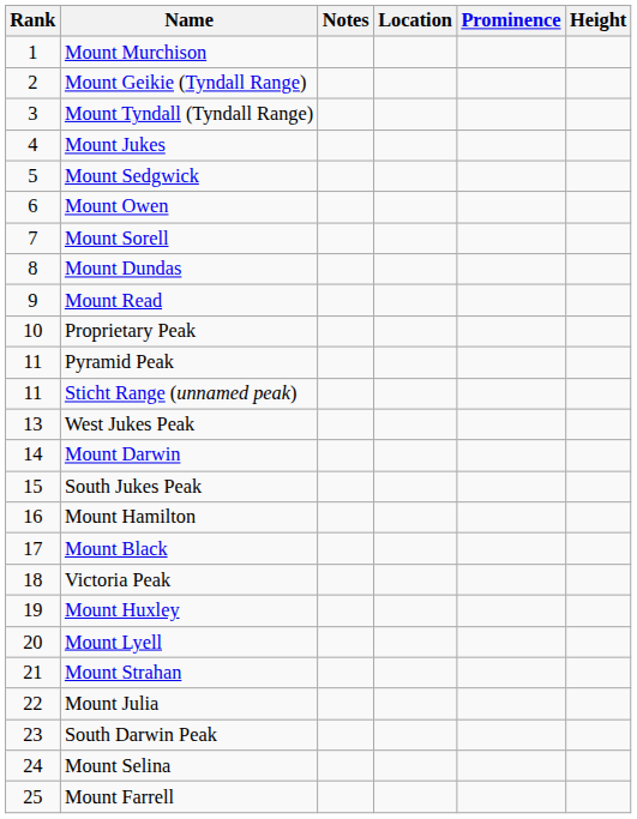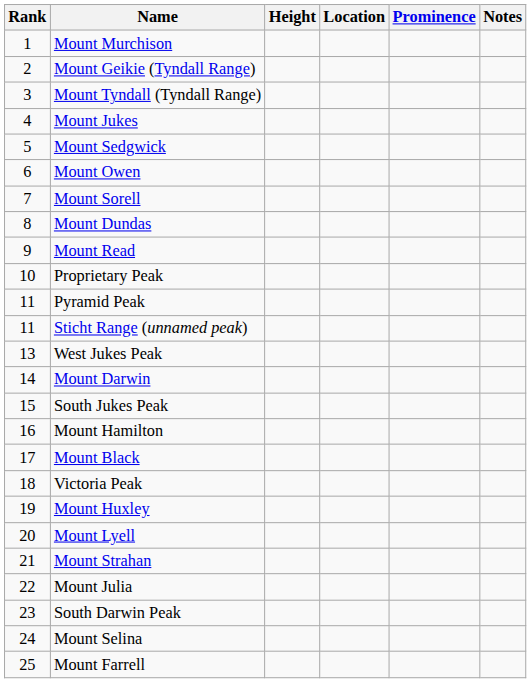 <table class="wikitable sortable">
 <tr>
 <th>Rank</th>
 <th>Name</th>
-<th>Notes</th>
+<th>Height</th>
 <th>Location</th>
 <th><a href='#'>Prominence</a></th>
-<th>Height</th>
+<th>Notes</th>
 </tr>
 <tr>
 <td align=center>1</td>
 <td><a href='#'>Mount Murchison</a></td>
-<td></td>
+<td align=right></td>
 <td></td>
 <td align=right></td>
-<td align=right></td>
+<td></td>
 </tr>
 <tr>
 <td align=center>2</td>
 <td><a href='#'>Mount Geikie</a> (<a href='#'>Tyndall Range</a>)</td>
-<td></td>
+<td align=right></td>
 <td></td>
 <td align=right></td>
-<td align=right></td>
+<td></td>
 </tr>
 <tr>
 <td align=center>3</td>
 <td><a href='#'>Mount Tyndall</a> (Tyndall Range)</td>
+<td align=right></td>
 <td></td>
 <td></td>
 <td></td>
-<td align=right></td>
 </tr>
 <tr>
 <td align=center>4</td>
 <td><a href='#'>Mount Jukes</a></td>
-<td></td>
+<td align=right></td>
 <td></td>
 <td align=right></td>
-<td align=right></td>
+<td></td>
 </tr>
 <tr>
 <td align=center>5</td>
 <td><a href='#'>Mount Sedgwick</a></td>
-<td></td>
+<td align=right></td>
 <td></td>
 <td align=right></td>
-<td align=right></td>
+<td></td>
 </tr>
 <tr>
 <td align=center>6</td>
 <td><a href='#'>Mount Owen</a></td>
-<td></td>
+<td align=right></td>
 <td></td>
 <td align=right></td>
-<td align=right></td>
+<td></td>
 </tr>
 <tr>
 <td align=center>7</td>
 <td><a href='#'>Mount Sorell</a></td>
-<td></td>
+<td align=right></td>
 <td></td>
 <td align=right></td>
-<td align=right></td>
+<td></td>
 </tr>
 <tr>
 <td align=center>8</td>
 <td><a href='#'>Mount Dundas</a></td>
+<td align=right></td>
 <td></td>
 <td></td>
 <td></td>
-<td align=right></td>
 </tr>
 <tr>
 <td align=center>9</td>
 <td><a href='#'>Mount Read</a></td>
+<td align=right></td>
 <td></td>
 <td></td>
 <td></td>
-<td align=right></td>
 </tr>
 <tr>
 <td align=center>10</td>
 <td>Proprietary Peak</td>
+<td align=right></td>
 <td></td>
 <td></td>
 <td></td>
-<td align=right></td>
 </tr>
 <tr>
 <td align=center>11</td>
 <td>Pyramid Peak</td>
+<td align=right></td>
 <td></td>
 <td></td>
 <td></td>
-<td align=right></td>
 </tr>
 <tr>
 <td align=center>11</td>
 <td><a href='#'>Sticht Range</a> (<em>unnamed peak</em>)</td>
+<td align=right></td>
 <td></td>
 <td></td>
 <td></td>
-<td align=right></td>
 </tr>
 <tr>
 <td align=center>13</td>
 <td>West Jukes Peak</td>
-<td></td>
+<td align=right></td>
 <td></td>
 <td align=right></td>
-<td align=right></td>
+<td></td>
 </tr>
 <tr>
 <td align=center>14</td>
 <td><a href='#'>Mount Darwin</a></td>
-<td></td>
+<td align=right></td>
 <td></td>
 <td align=right></td>
-<td align=right></td>
+<td></td>
 </tr>
 <tr>
 <td align=center>15</td>
 <td>South Jukes Peak</td>
-<td></td>
+<td align=right></td>
 <td></td>
 <td align=right></td>
-<td align=right></td>
+<td></td>
 </tr>
 <tr>
 <td align=center>16</td>
 <td>Mount Hamilton</td>
+<td align=right></td>
 <td></td>
 <td></td>
 <td></td>
-<td align=right></td>
 </tr>
 <tr>
 <td align=center>17</td>
 <td><a href='#'>Mount Black</a></td>
-<td></td>
+<td align=right></td>
 <td></td>
 <td align=right></td>
-<td align=right></td>
+<td></td>
 </tr>
 <tr>
 <td align=center>18</td>
 <td>Victoria Peak</td>
-<td></td>
+<td align=right></td>
 <td></td>
 <td align=right></td>
-<td align=right></td>
+<td></td>
 </tr>
 <tr>
 <td align=center>19</td>
 <td><a href='#'>Mount Huxley</a></td>
-<td></td>
+<td align=right></td>
 <td></td>
 <td align=right></td>
-<td align=right></td>
+<td></td>
 </tr>
 <tr>
 <td align=center>20</td>
 <td><a href='#'>Mount Lyell</a></td>
+<td align=right></td>
 <td></td>
 <td></td>
 <td></td>
-<td align=right></td>
 </tr>
 <tr>
 <td align=center>21</td>
 <td><a href='#'>Mount Strahan</a></td>
+<td align=right></td>
 <td></td>
 <td></td>
 <td></td>
-<td align=right></td>
 </tr>
 <tr>
 <td align=center>22</td>
 <td>Mount Julia</td>
+<td align=right></td>
 <td></td>
 <td></td>
 <td></td>
-<td align=right></td>
 </tr>
 <tr>
 <td align=center>23</td>
 <td>South Darwin Peak</td>
+<td align=right></td>
 <td></td>
 <td></td>
 <td></td>
-<td align=right></td>
 </tr>
 <tr>
 <td align=center>24</td>
 <td>Mount Selina</td>
+<td align=right></td>
 <td></td>
 <td></td>
 <td></td>
-<td align=right></td>
 </tr>
 <tr>
 <td align=center>25</td>
 <td>Mount Farrell</td>
+<td align=right></td>
 <td></td>
 <td></td>
 <td></td>
-<td align=right></td>
 </tr>
 </table>
